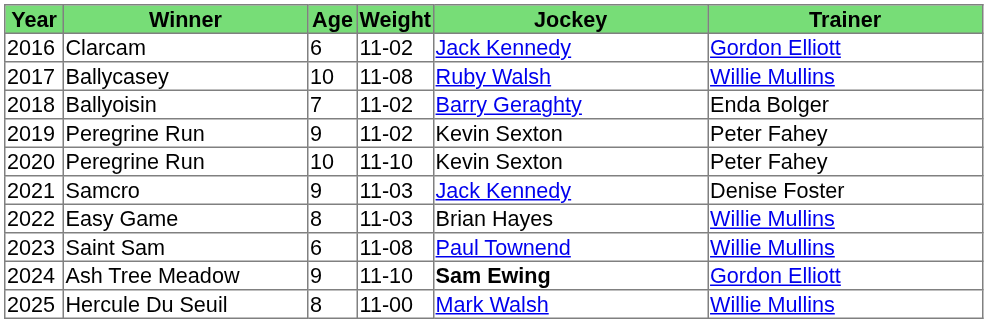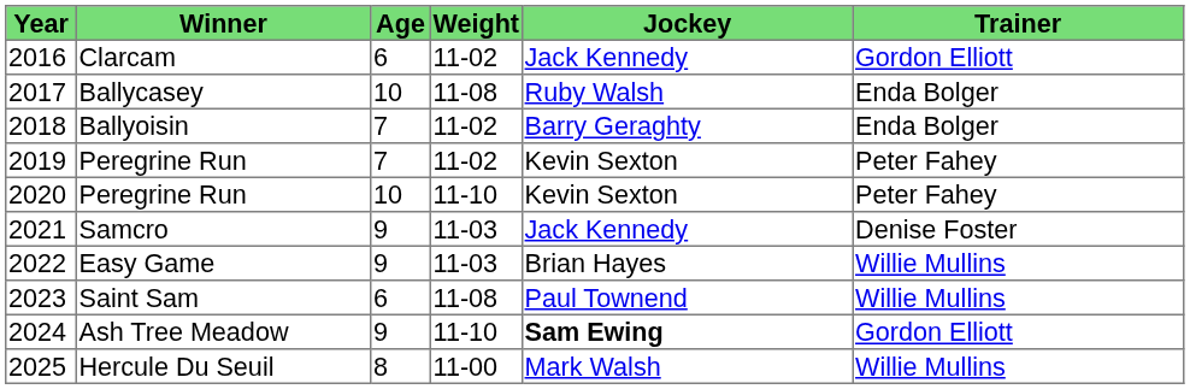 <table class = "sortable" | border="1" style="border-collapse: collapse; font-size:90%">
 <tr bgcolor="#77dd77" align="center">
 <th style="width:36px"><strong>Year</strong></th>
 <th style="width:160px"><strong>Winner</strong></th>
 <th style="width:30px"><strong>Age</strong></th>
 <th style="width:40px"><strong>Weight</strong></th>
 <th style="width:180px"><strong>Jockey</strong></th>
 <th style="width:180px"><strong>Trainer</strong></th>
 </tr>
 <tr>
 <td>2016</td>
 <td>Clarcam</td>
 <td>6</td>
 <td>11-02</td>
 <td><a href='#'>Jack Kennedy</a></td>
 <td><a href='#'>Gordon Elliott</a></td>
 </tr>
 <tr>
 <td>2017</td>
 <td>Ballycasey</td>
 <td>10</td>
 <td>11-08</td>
 <td><a href='#'>Ruby Walsh</a></td>
-<td><a href='#'>Willie Mullins</a></td>
+<td>Enda Bolger</td>
 </tr>
 <tr>
 <td>2018</td>
 <td>Ballyoisin</td>
 <td>7</td>
 <td>11-02</td>
 <td><a href='#'>Barry Geraghty</a></td>
 <td>Enda Bolger</td>
 </tr>
 <tr>
 <td>2019</td>
 <td>Peregrine Run</td>
-<td>9</td>
+<td>7</td>
 <td>11-02</td>
 <td>Kevin Sexton</td>
 <td>Peter Fahey</td>
 </tr>
 <tr>
 <td>2020</td>
 <td>Peregrine Run</td>
 <td>10</td>
 <td>11-10</td>
 <td>Kevin Sexton</td>
 <td>Peter Fahey</td>
 </tr>
 <tr>
 <td>2021</td>
 <td>Samcro</td>
 <td>9</td>
 <td>11-03</td>
 <td><a href='#'>Jack Kennedy</a></td>
 <td>Denise Foster</td>
 </tr>
 <tr>
 <td>2022</td>
 <td>Easy Game</td>
-<td>8</td>
+<td>9</td>
 <td>11-03</td>
 <td>Brian Hayes</td>
 <td><a href='#'>Willie Mullins</a></td>
 </tr>
 <tr>
 <td>2023</td>
 <td>Saint Sam</td>
 <td>6</td>
 <td>11-08</td>
 <td><a href='#'>Paul Townend</a></td>
 <td><a href='#'>Willie Mullins</a></td>
 </tr>
 <tr>
 <td>2024</td>
 <td>Ash Tree Meadow</td>
 <td>9</td>
 <td>11-10</td>
 <td><strong>Sam Ewing</strong></td>
 <td><a href='#'>Gordon Elliott</a></td>
 </tr>
 <tr>
 <td>2025</td>
 <td>Hercule Du Seuil</td>
 <td>8</td>
 <td>11-00</td>
 <td><a href='#'>Mark Walsh</a></td>
 <td><a href='#'>Willie Mullins</a></td>
 </tr>
 </table>
